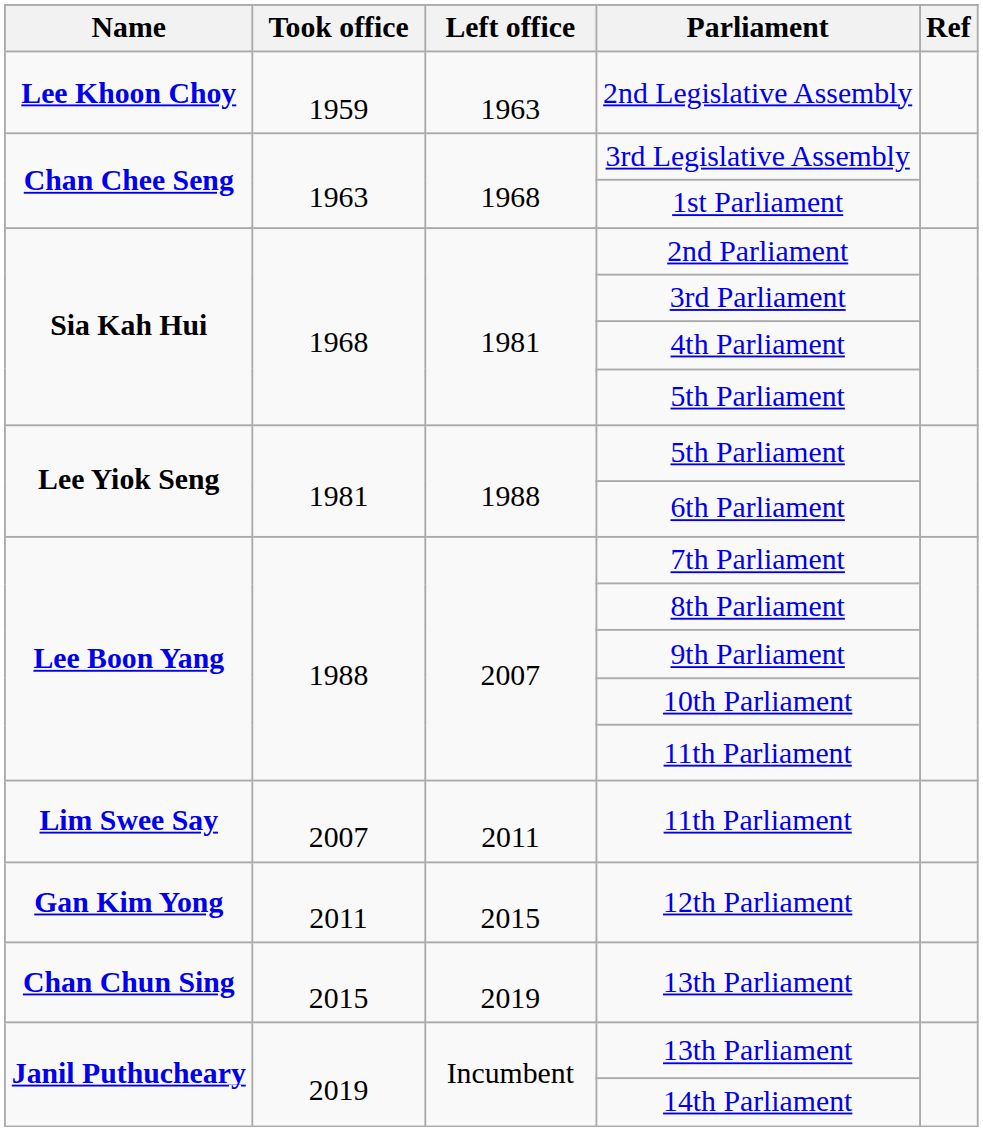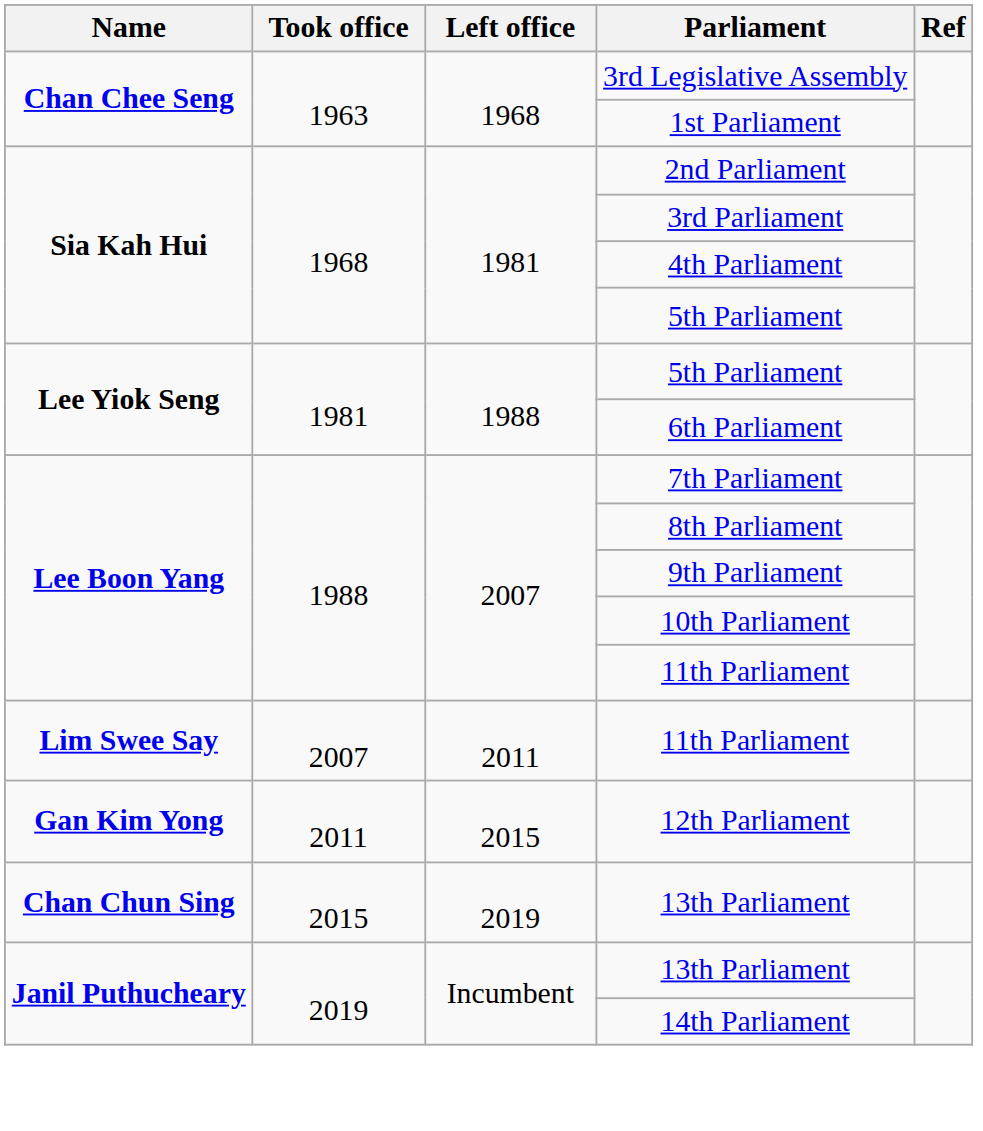 <table class="wikitable" style="text-align:center; border:1px #aaf solid;">
 <tr>
 <th>Name<br></th>
 <th width="85">Took office</th>
 <th width="85">Left office</th>
 <th>Parliament</th>
 <th>Ref</th>
-</tr>
-<tr>
-<td><strong><a href='#'>Lee Khoon Choy</a></strong><br></td>
-<td><br>1959</td>
-<td><br>1963</td>
-<td><a href='#'>2nd Legislative Assembly</a></td>
-<td></td>
 </tr>
 <tr>
 <td rowspan="2"><strong><a href='#'>Chan Chee Seng</a></strong><br></td>
 <td rowspan="2"><br>1963</td>
 <td rowspan="2"><br>1968</td>
 <td><a href='#'>3rd Legislative Assembly</a></td>
 <td rowspan="2"></td>
 </tr>
 <tr>
 <td><a href='#'>1st Parliament</a></td>
 </tr>
 <tr>
 <td rowspan="4"><strong>Sia Kah Hui</strong><br></td>
 <td rowspan="4"><br>1968</td>
 <td rowspan="4"><br>1981</td>
 <td><a href='#'>2nd Parliament</a></td>
 <td rowspan="4"></td>
 </tr>
 <tr>
 <td><a href='#'>3rd Parliament</a></td>
 </tr>
 <tr>
 <td><a href='#'>4th Parliament</a></td>
 </tr>
 <tr style="height:30px;">
 <td><a href='#'>5th Parliament</a></td>
 </tr>
 <tr style="height:30px;">
 <td rowspan="2"><strong>Lee Yiok Seng</strong><br></td>
 <td rowspan="2"><br>1981</td>
 <td rowspan="2"><br>1988</td>
 <td><a href='#'>5th Parliament</a></td>
 <td rowspan="2"></td>
 </tr>
 <tr style="height:30px;">
 <td><a href='#'>6th Parliament</a></td>
 </tr>
 <tr>
 <td rowspan="5"><strong><a href='#'>Lee Boon Yang</a></strong><br></td>
 <td rowspan="5"><br>1988</td>
 <td rowspan="5"><br>2007</td>
 <td><a href='#'>7th Parliament</a></td>
 <td rowspan="5"></td>
 </tr>
 <tr>
 <td><a href='#'>8th Parliament</a></td>
 </tr>
 <tr>
 <td><a href='#'>9th Parliament</a></td>
 </tr>
 <tr>
 <td><a href='#'>10th Parliament</a></td>
 </tr>
 <tr style="height:30px;">
 <td><a href='#'>11th Parliament</a></td>
 </tr>
 <tr>
 <td><strong><a href='#'>Lim Swee Say</a></strong><br></td>
 <td><br>2007</td>
 <td><br>2011</td>
 <td><a href='#'>11th Parliament</a></td>
 <td></td>
 </tr>
 <tr>
 <td><strong><a href='#'>Gan Kim Yong</a></strong><br></td>
 <td><br>2011</td>
 <td><br>2015</td>
 <td><a href='#'>12th Parliament</a></td>
 <td></td>
 </tr>
 <tr>
 <td><strong><a href='#'>Chan Chun Sing</a></strong><br></td>
 <td><br>2015</td>
 <td><br>2019</td>
 <td><a href='#'>13th Parliament</a></td>
 <td></td>
 </tr>
 <tr style="height:30px;">
 <td rowspan="2"><strong><a href='#'>Janil Puthucheary</a></strong><br></td>
 <td rowspan="2"><br>2019</td>
 <td rowspan="2">Incumbent</td>
 <td><a href='#'>13th Parliament</a></td>
 <td rowspan="2"></td>
 </tr>
 <tr>
 <td><a href='#'>14th Parliament</a></td>
 </tr>
 </table>
